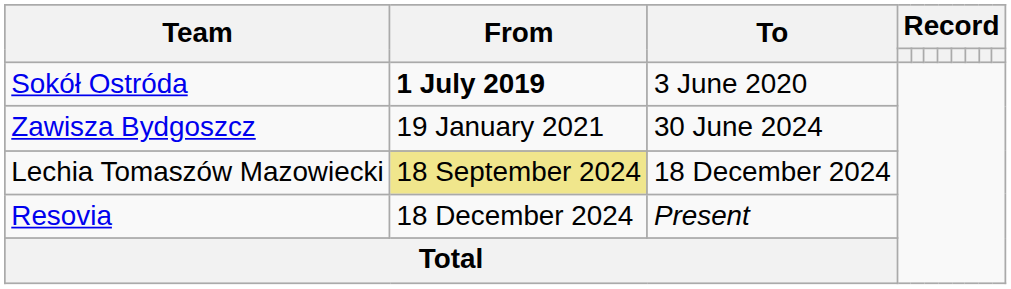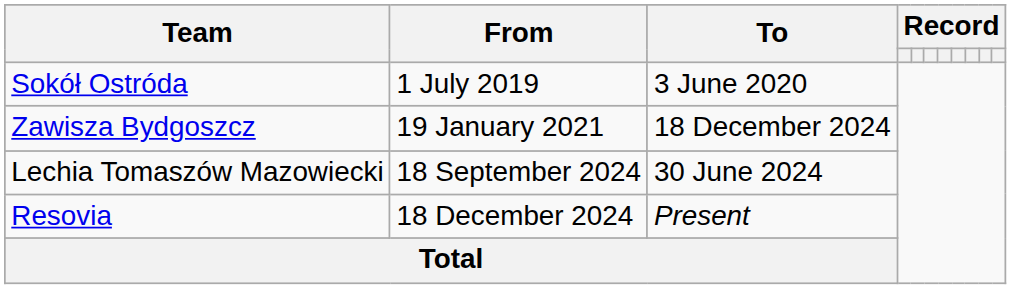 <table class="wikitable" style="text-align: center;">
 <tr>
 <th rowspan="2">Team</th>
 <th rowspan="2">From</th>
 <th rowspan="2">To</th>
 <th colspan="8">Record</th>
 </tr>
 <tr>
 <th></th>
 <th></th>
 <th></th>
 <th></th>
 <th></th>
 <th></th>
 <th></th>
 <th></th>
 </tr>
 <tr>
 <td align=left><a href='#'>Sokół Ostróda</a></td>
-<td align=left><strong>1 July 2019</strong></td>
+<td align=left>1 July 2019</td>
 <td align=left>3 June 2020<br></td>
 </tr>
 <tr>
 <td align=left><a href='#'>Zawisza Bydgoszcz</a></td>
 <td align=left>19 January 2021</td>
-<td align=left>30 June 2024<br></td>
+<td align=left>18 December 2024<br></td>
 </tr>
 <tr>
 <td align=left>Lechia Tomaszów Mazowiecki</td>
-<td align=left style="background: khaki;">18 September 2024</td>
-<td align=left>18 December 2024<br></td>
+<td align=left>18 September 2024</td>
+<td align=left>30 June 2024<br></td>
 </tr>
 <tr>
 <td align=left><a href='#'>Resovia</a></td>
 <td align=left>18 December 2024</td>
 <td align=left><em>Present</em><br></td>
 </tr>
 <tr>
 <th colspan="3">Total<br></th>
 </tr>
 </table>
